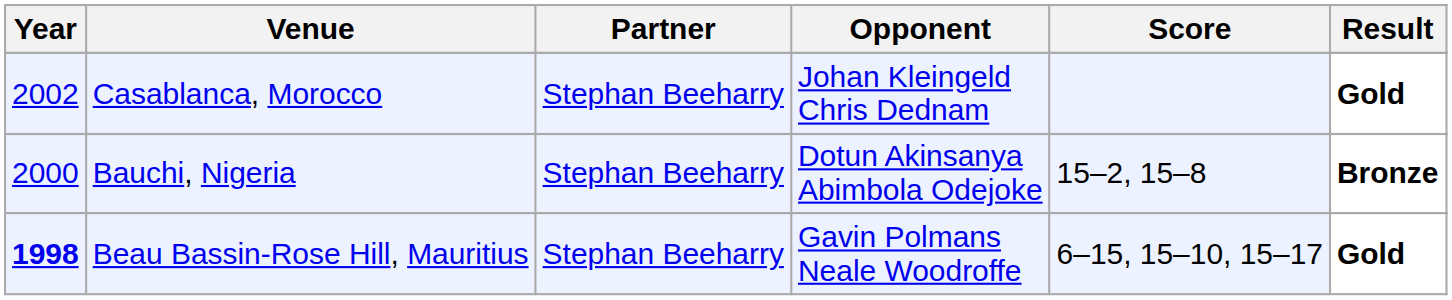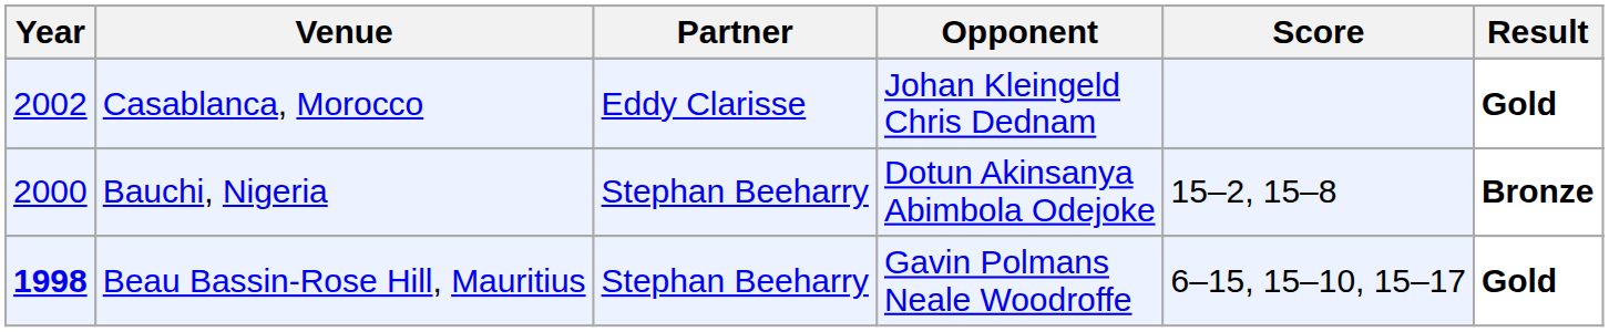 <table class="sortable wikitable" style="font-size: 90%;">
 <tr>
 <th>Year</th>
 <th>Venue</th>
 <th>Partner</th>
 <th>Opponent</th>
 <th>Score</th>
 <th>Result</th>
 </tr>
 <tr>
 </tr>
 <tr style="background:#ECF2FF">
 <td align="center"><a href='#'>2002</a></td>
 <td align="left"><a href='#'>Casablanca</a>, <a href='#'>Morocco</a></td>
-<td align="left"> <a href='#'>Stephan Beeharry</a></td>
+<td align="left"> <a href='#'>Eddy Clarisse</a></td>
 <td align="left"> <a href='#'>Johan Kleingeld</a> <br>  <a href='#'>Chris Dednam</a></td>
 <td align="left"></td>
 <td style="text-align:left; background:white"> <strong>Gold</strong></td>
 </tr>
 <tr>
 </tr>
 <tr style="background:#ECF2FF">
 <td align="center"><a href='#'>2000</a></td>
 <td align="left"><a href='#'>Bauchi</a>, <a href='#'>Nigeria</a></td>
 <td align="left"> <a href='#'>Stephan Beeharry</a></td>
 <td align="left"> <a href='#'>Dotun Akinsanya</a> <br>  <a href='#'>Abimbola Odejoke</a></td>
 <td align="left">15–2, 15–8</td>
 <td style="text-align:left; background:white"> <strong>Bronze</strong></td>
 </tr>
 <tr>
 </tr>
 <tr style="background:#ECF2FF">
 <td align="center"><strong><a href='#'>1998</a></strong></td>
 <td align="left"><a href='#'>Beau Bassin-Rose Hill</a>, <a href='#'>Mauritius</a></td>
 <td align="left"> <a href='#'>Stephan Beeharry</a></td>
 <td align="left"> <a href='#'>Gavin Polmans</a> <br>  <a href='#'>Neale Woodroffe</a></td>
 <td align="left">6–15, 15–10, 15–17</td>
 <td style="text-align:left; background:white"> <strong>Gold</strong></td>
 </tr>
 </table>
